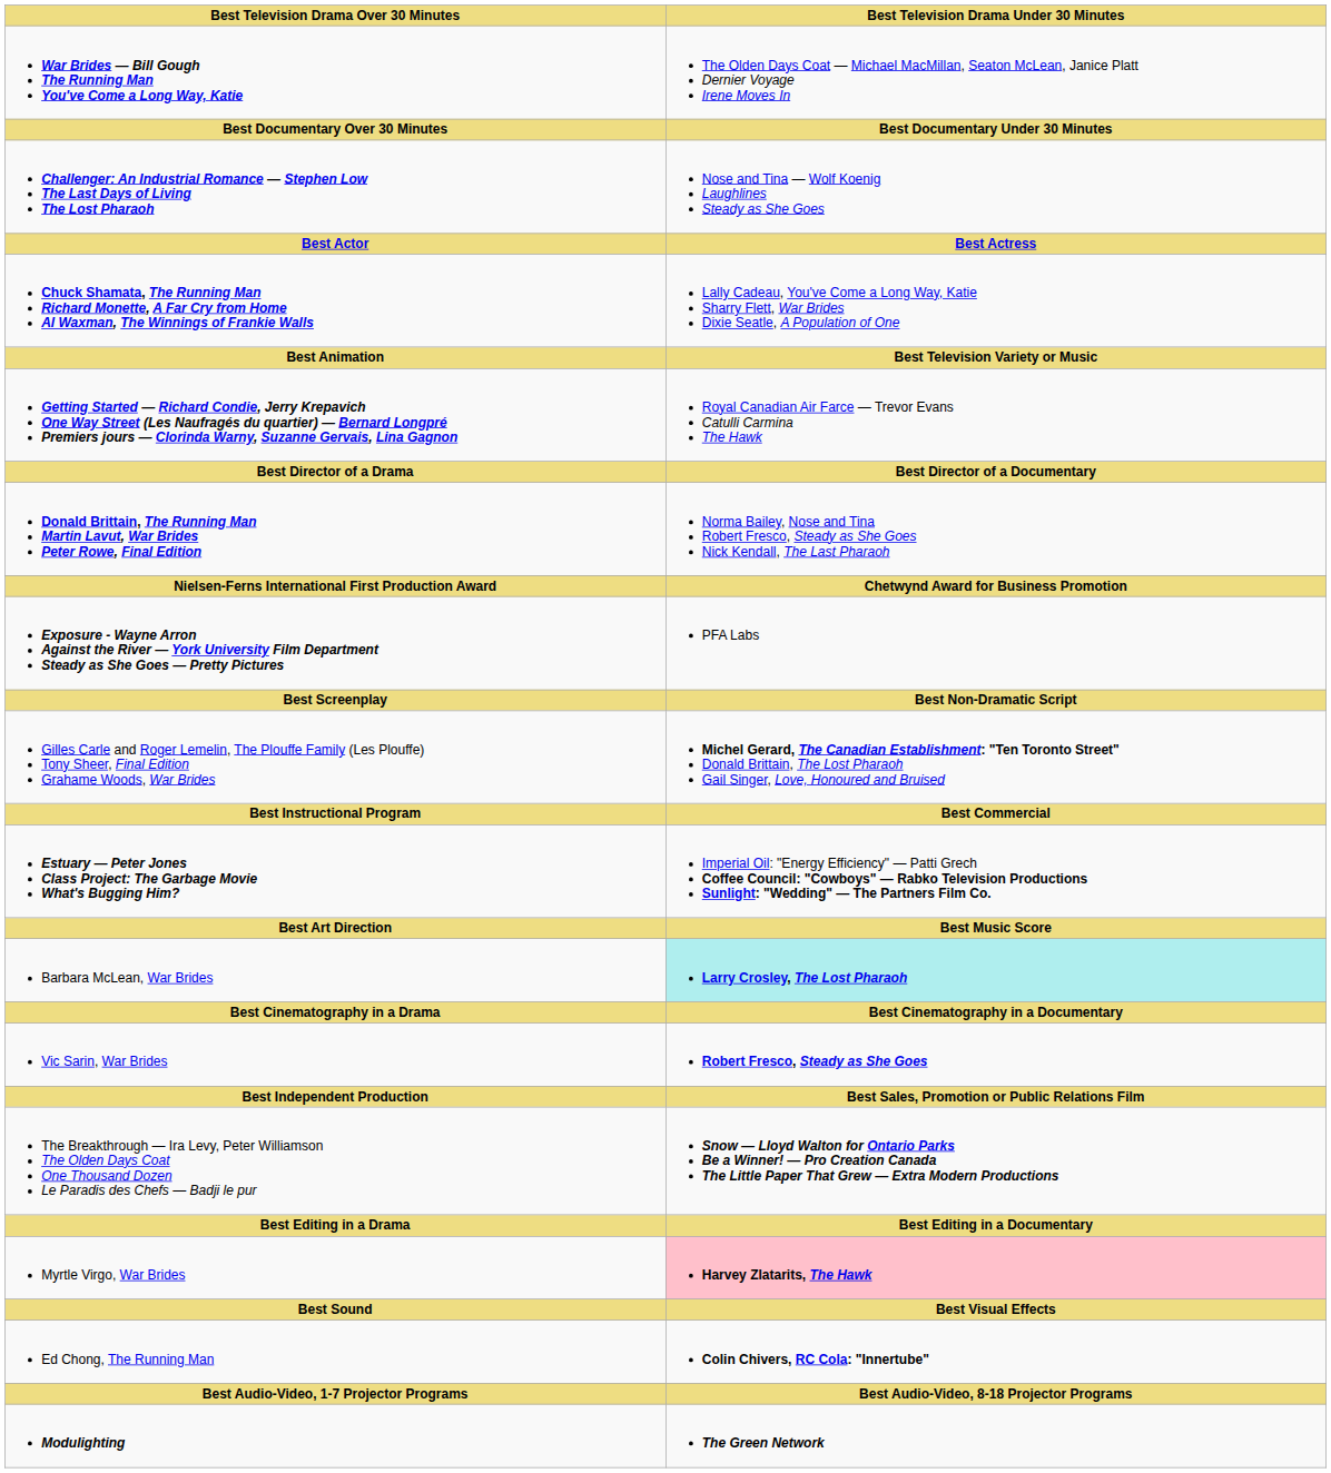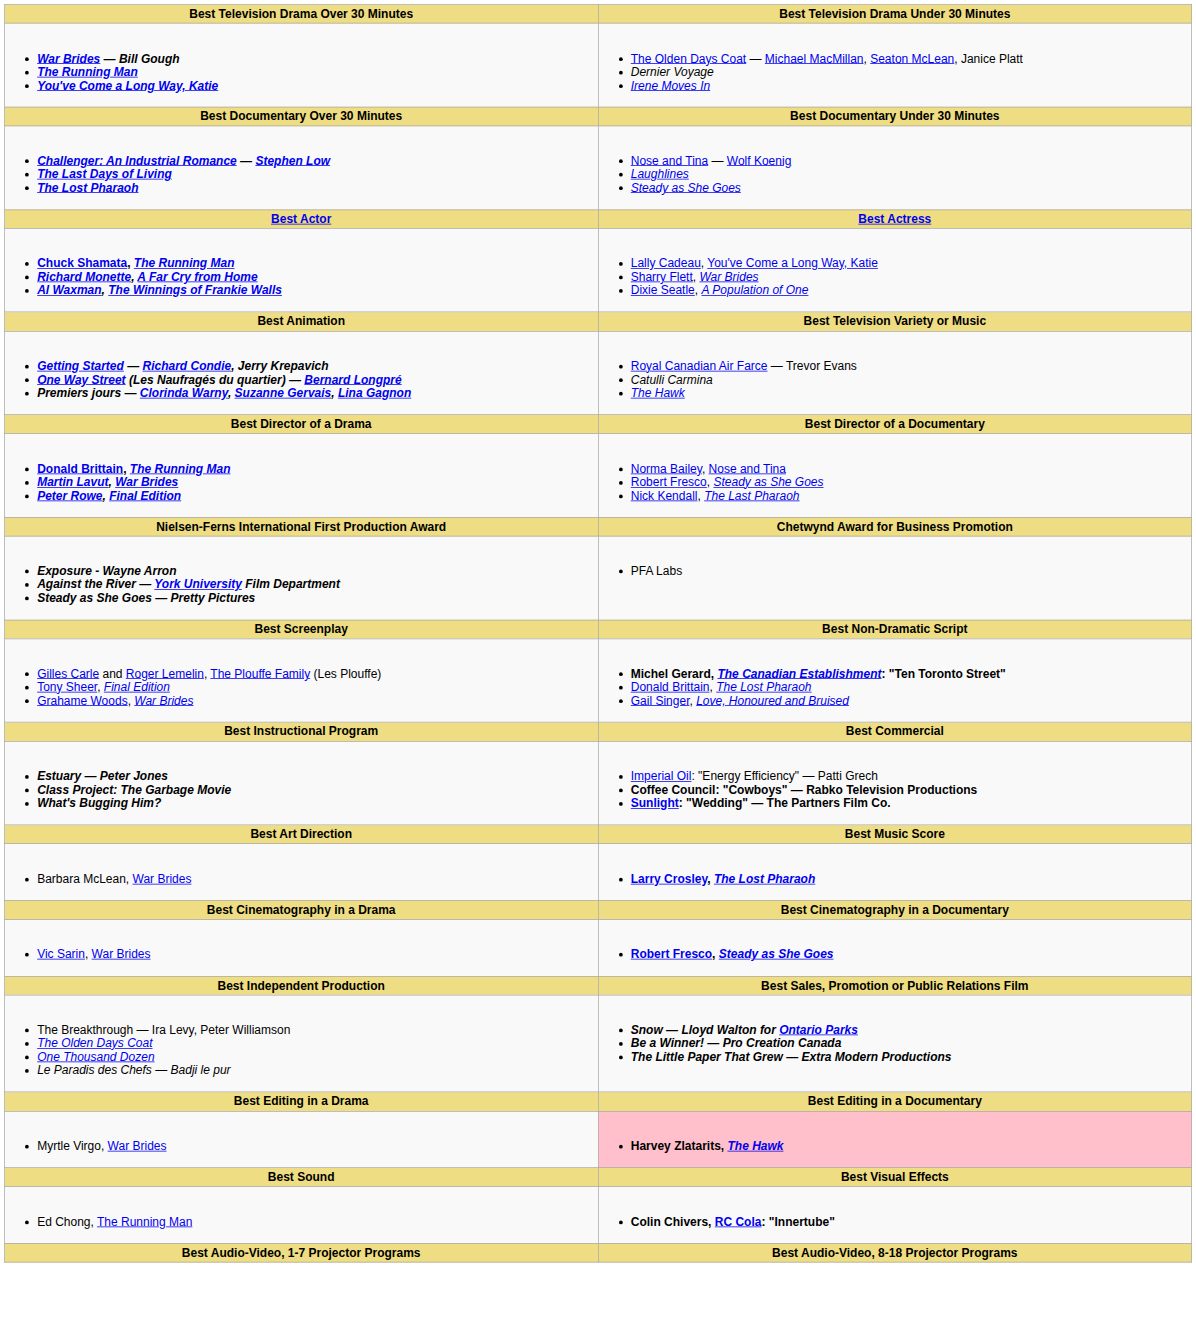 <table class=wikitable width="100%">
 <tr>
 <th style="background:#EEDD82; width:50%">Best Television Drama Over 30 Minutes</th>
 <th style="background:#EEDD82; width:50%">Best Television Drama Under 30 Minutes</th>
 </tr>
 <tr>
 <td valign="top"><br><ul><li> <strong><em><a href='#'>War Brides</a><em> — Bill Gough<strong></li><li></em><a href='#'>The Running Man</a><em></li><li></em><a href='#'>You've Come a Long Way, Katie</a><em></li></ul></td>
 <td valign="top"><br><ul><li> </em></strong><a href='#'>The Olden Days Coat</a></em> — <a href='#'>Michael MacMillan</a>, <a href='#'>Seaton McLean</a>, Janice Platt</strong></li><li><em>Dernier Voyage</em></li><li><em><a href='#'>Irene Moves In</a></em></li></ul></td>
 </tr>
 <tr>
 <th style="background:#EEDD82; width:50%">Best Documentary Over 30 Minutes</th>
 <th style="background:#EEDD82; width:50%">Best Documentary Under 30 Minutes</th>
 </tr>
 <tr>
 <td valign="top"><br><ul><li> <strong><em><a href='#'>Challenger: An Industrial Romance</a><em> — <a href='#'>Stephen Low</a><strong></li><li></em><a href='#'>The Last Days of Living</a><em></li><li></em><a href='#'>The Lost Pharaoh</a><em></li></ul></td>
 <td valign="top"><br><ul><li> </em></strong><a href='#'>Nose and Tina</a></em> — <a href='#'>Wolf Koenig</a></strong></li><li><em><a href='#'>Laughlines</a></em></li><li><em><a href='#'>Steady as She Goes</a></em></li></ul></td>
 </tr>
 <tr>
 <th style="background:#EEDD82; width:50%"><a href='#'>Best Actor</a></th>
 <th style="background:#EEDD82; width:50%"><a href='#'>Best Actress</a></th>
 </tr>
 <tr>
 <td valign="top"><br><ul><li> <strong><a href='#'>Chuck Shamata</a>, <em><a href='#'>The Running Man</a><strong><em></li><li><a href='#'>Richard Monette</a>, </em><a href='#'>A Far Cry from Home</a><em></li><li><a href='#'>Al Waxman</a>, </em><a href='#'>The Winnings of Frankie Walls</a><em></li></ul></td>
 <td valign="top"><br><ul><li> </strong><a href='#'>Lally Cadeau</a>, </em><a href='#'>You've Come a Long Way, Katie</a></em></strong></li><li><a href='#'>Sharry Flett</a>, <em><a href='#'>War Brides</a></em></li><li><a href='#'>Dixie Seatle</a>, <em><a href='#'>A Population of One</a></em></li></ul></td>
 </tr>
 <tr>
 <th style="background:#EEDD82; width:50%">Best Animation</th>
 <th style="background:#EEDD82; width:50%">Best Television Variety or Music</th>
 </tr>
 <tr>
 <td valign="top"><br><ul><li> <strong><em><a href='#'>Getting Started</a><em> — <a href='#'>Richard Condie</a>, Jerry Krepavich<strong></li><li></em><a href='#'>One Way Street</a> (Les Naufragés du quartier)<em> — <a href='#'>Bernard Longpré</a></li><li></em>Premiers jours<em> — <a href='#'>Clorinda Warny</a>, <a href='#'>Suzanne Gervais</a>, <a href='#'>Lina Gagnon</a></li></ul></td>
 <td valign="top"><br><ul><li> </em></strong><a href='#'>Royal Canadian Air Farce</a></em> — Trevor Evans</strong></li><li><em>Catulli Carmina</em></li><li><em><a href='#'>The Hawk</a></em></li></ul></td>
 </tr>
 <tr>
 <th style="background:#EEDD82; width:50%">Best Director of a Drama</th>
 <th style="background:#EEDD82; width:50%">Best Director of a Documentary</th>
 </tr>
 <tr>
 <td valign="top"><br><ul><li> <strong><a href='#'>Donald Brittain</a>, <em><a href='#'>The Running Man</a><strong><em></li><li><a href='#'>Martin Lavut</a>, </em><a href='#'>War Brides</a><em></li><li><a href='#'>Peter Rowe</a>, </em><a href='#'>Final Edition</a><em></li></ul></td>
 <td valign="top"><br><ul><li> </strong><a href='#'>Norma Bailey</a>, </em><a href='#'>Nose and Tina</a></em></strong></li><li><a href='#'>Robert Fresco</a>, <em><a href='#'>Steady as She Goes</a></em></li><li><a href='#'>Nick Kendall</a>, <em><a href='#'>The Last Pharaoh</a></em></li></ul></td>
 </tr>
 <tr>
 <th style="background:#EEDD82; width:50%">Nielsen-Ferns International First Production Award</th>
 <th style="background:#EEDD82; width:50%">Chetwynd Award for Business Promotion</th>
 </tr>
 <tr>
 <td valign="top"><br><ul><li> <strong><em>Exposure<em> - Wayne Arron<strong></li><li></em>Against the River<em> — <a href='#'>York University</a> Film Department</li><li></em>Steady as She Goes<em> — Pretty Pictures</li></ul></td>
 <td valign="top"><br><ul><li> </strong>PFA Labs<strong></li></ul></td>
 </tr>
 <tr>
 <th style="background:#EEDD82; width:50%">Best Screenplay</th>
 <th style="background:#EEDD82; width:50%">Best Non-Dramatic Script</th>
 </tr>
 <tr>
 <td valign="top"><br><ul><li> </strong><a href='#'>Gilles Carle</a> and <a href='#'>Roger Lemelin</a>, </em><a href='#'>The Plouffe Family</a> (Les Plouffe)</em></strong></li><li><a href='#'>Tony Sheer</a>, <em><a href='#'>Final Edition</a></em></li><li><a href='#'>Grahame Woods</a>, <em><a href='#'>War Brides</a></em></li></ul></td>
 <td valign="top"><br><ul><li> <strong>Michel Gerard, <em><a href='#'>The Canadian Establishment</a></em>: "Ten Toronto Street"</strong></li><li><a href='#'>Donald Brittain</a>, <em><a href='#'>The Lost Pharaoh</a></em></li><li><a href='#'>Gail Singer</a>, <em><a href='#'>Love, Honoured and Bruised</a></em></li></ul></td>
 </tr>
 <tr>
 <th style="background:#EEDD82; width:50%">Best Instructional Program</th>
 <th style="background:#EEDD82; width:50%">Best Commercial</th>
 </tr>
 <tr>
 <td valign="top"><br><ul><li> <strong><em>Estuary<em> — Peter Jones<strong></li><li></em>Class Project: The Garbage Movie<em></li><li></em>What's Bugging Him?<em></li></ul></td>
 <td valign="top"><br><ul><li> </strong><a href='#'>Imperial Oil</a>: "Energy Efficiency" — Patti Grech<strong></li><li>Coffee Council: "Cowboys" — Rabko Television Productions</li><li><a href='#'>Sunlight</a>: "Wedding" — The Partners Film Co.</li></ul></td>
 </tr>
 <tr>
 <th style="background:#EEDD82; width:50%">Best Art Direction</th>
 <th style="background:#EEDD82; width:50%">Best Music Score</th>
 </tr>
 <tr>
 <td valign="top"><br><ul><li> </strong>Barbara McLean, </em><a href='#'>War Brides</a></em></strong></li></ul></td>
-<td valign="top" style="background: paleturquoise;"><br><ul><li> <strong><a href='#'>Larry Crosley</a>, <em><a href='#'>The Lost Pharaoh</a><strong><em></li></ul></td>
+<td valign="top"><br><ul><li> <strong><a href='#'>Larry Crosley</a>, <em><a href='#'>The Lost Pharaoh</a><strong><em></li></ul></td>
 </tr>
 <tr>
 <th style="background:#EEDD82; width:50%">Best Cinematography in a Drama</th>
 <th style="background:#EEDD82; width:50%">Best Cinematography in a Documentary</th>
 </tr>
 <tr>
 <td valign="top"><br><ul><li> </strong><a href='#'>Vic Sarin</a>, </em><a href='#'>War Brides</a></em></strong></li></ul></td>
 <td valign="top"><br><ul><li> <strong><a href='#'>Robert Fresco</a>, <em><a href='#'>Steady as She Goes</a><strong><em></li></ul></td>
 </tr>
 <tr>
 <th style="background:#EEDD82; width:50%">Best Independent Production</th>
 <th style="background:#EEDD82; width:50%">Best Sales, Promotion or Public Relations Film</th>
 </tr>
 <tr>
 <td valign="top"><br><ul><li> </em></strong>The Breakthrough</em> — Ira Levy, Peter Williamson</strong></li><li><em><a href='#'>The Olden Days Coat</a></em></li><li><em><a href='#'>One Thousand Dozen</a></em></li><li><em>Le Paradis des Chefs — Badji le pur</em></li></ul></td>
 <td valign="top"><br><ul><li> <strong><em>Snow<em> — Lloyd Walton for <a href='#'>Ontario Parks</a><strong></li><li></em>Be a Winner!<em> — Pro Creation Canada</li><li></em>The Little Paper That Grew<em> — Extra Modern Productions</li></ul></td>
 </tr>
 <tr>
 <th style="background:#EEDD82; width:50%">Best Editing in a Drama</th>
 <th style="background:#EEDD82; width:50%">Best Editing in a Documentary</th>
 </tr>
 <tr>
 <td valign="top"><br><ul><li> </strong>Myrtle Virgo, </em><a href='#'>War Brides</a></em></strong></li></ul></td>
 <td valign="top" style="background: pink;"><br><ul><li> <strong>Harvey Zlatarits, <em><a href='#'>The Hawk</a><strong><em></li></ul></td>
 </tr>
 <tr>
 <th style="background:#EEDD82; width:50%">Best Sound</th>
 <th style="background:#EEDD82; width:50%">Best Visual Effects</th>
 </tr>
 <tr>
 <td valign="top"><br><ul><li> </strong>Ed Chong, </em><a href='#'>The Running Man</a></em></strong></li></ul></td>
 <td valign="top"><br><ul><li> <strong>Colin Chivers, <a href='#'>RC Cola</a>: "Innertube"</strong></li></ul></td>
 </tr>
 <tr>
 <th style="background:#EEDD82; width:50%">Best Audio-Video, 1-7 Projector Programs</th>
 <th style="background:#EEDD82; width:50%">Best Audio-Video, 8-18 Projector Programs</th>
 </tr>
-<tr>
-<td valign="top"><br><ul><li> <strong><em>Modulighting</em></strong></li></ul></td>
-<td valign="top"><br><ul><li> <strong><em>The Green Network</em></strong></li></ul></td>
-</tr>
 </table>
